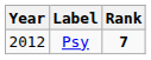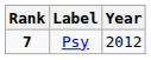 <table class="wikitable sortable" style="text-align:center">
 <tr>
+<th>Rank</th>
+<th>Label</th>
 <th>Year</th>
-<th>Label</th>
-<th>Rank</th>
 </tr>
 <tr>
+<td><span><strong>7</strong></span></td>
+<td><a href='#'>Psy</a></td>
 <td>2012</td>
-<td><a href='#'>Psy</a></td>
-<td><span><strong>7</strong></span></td>
 </tr>
 </table>
